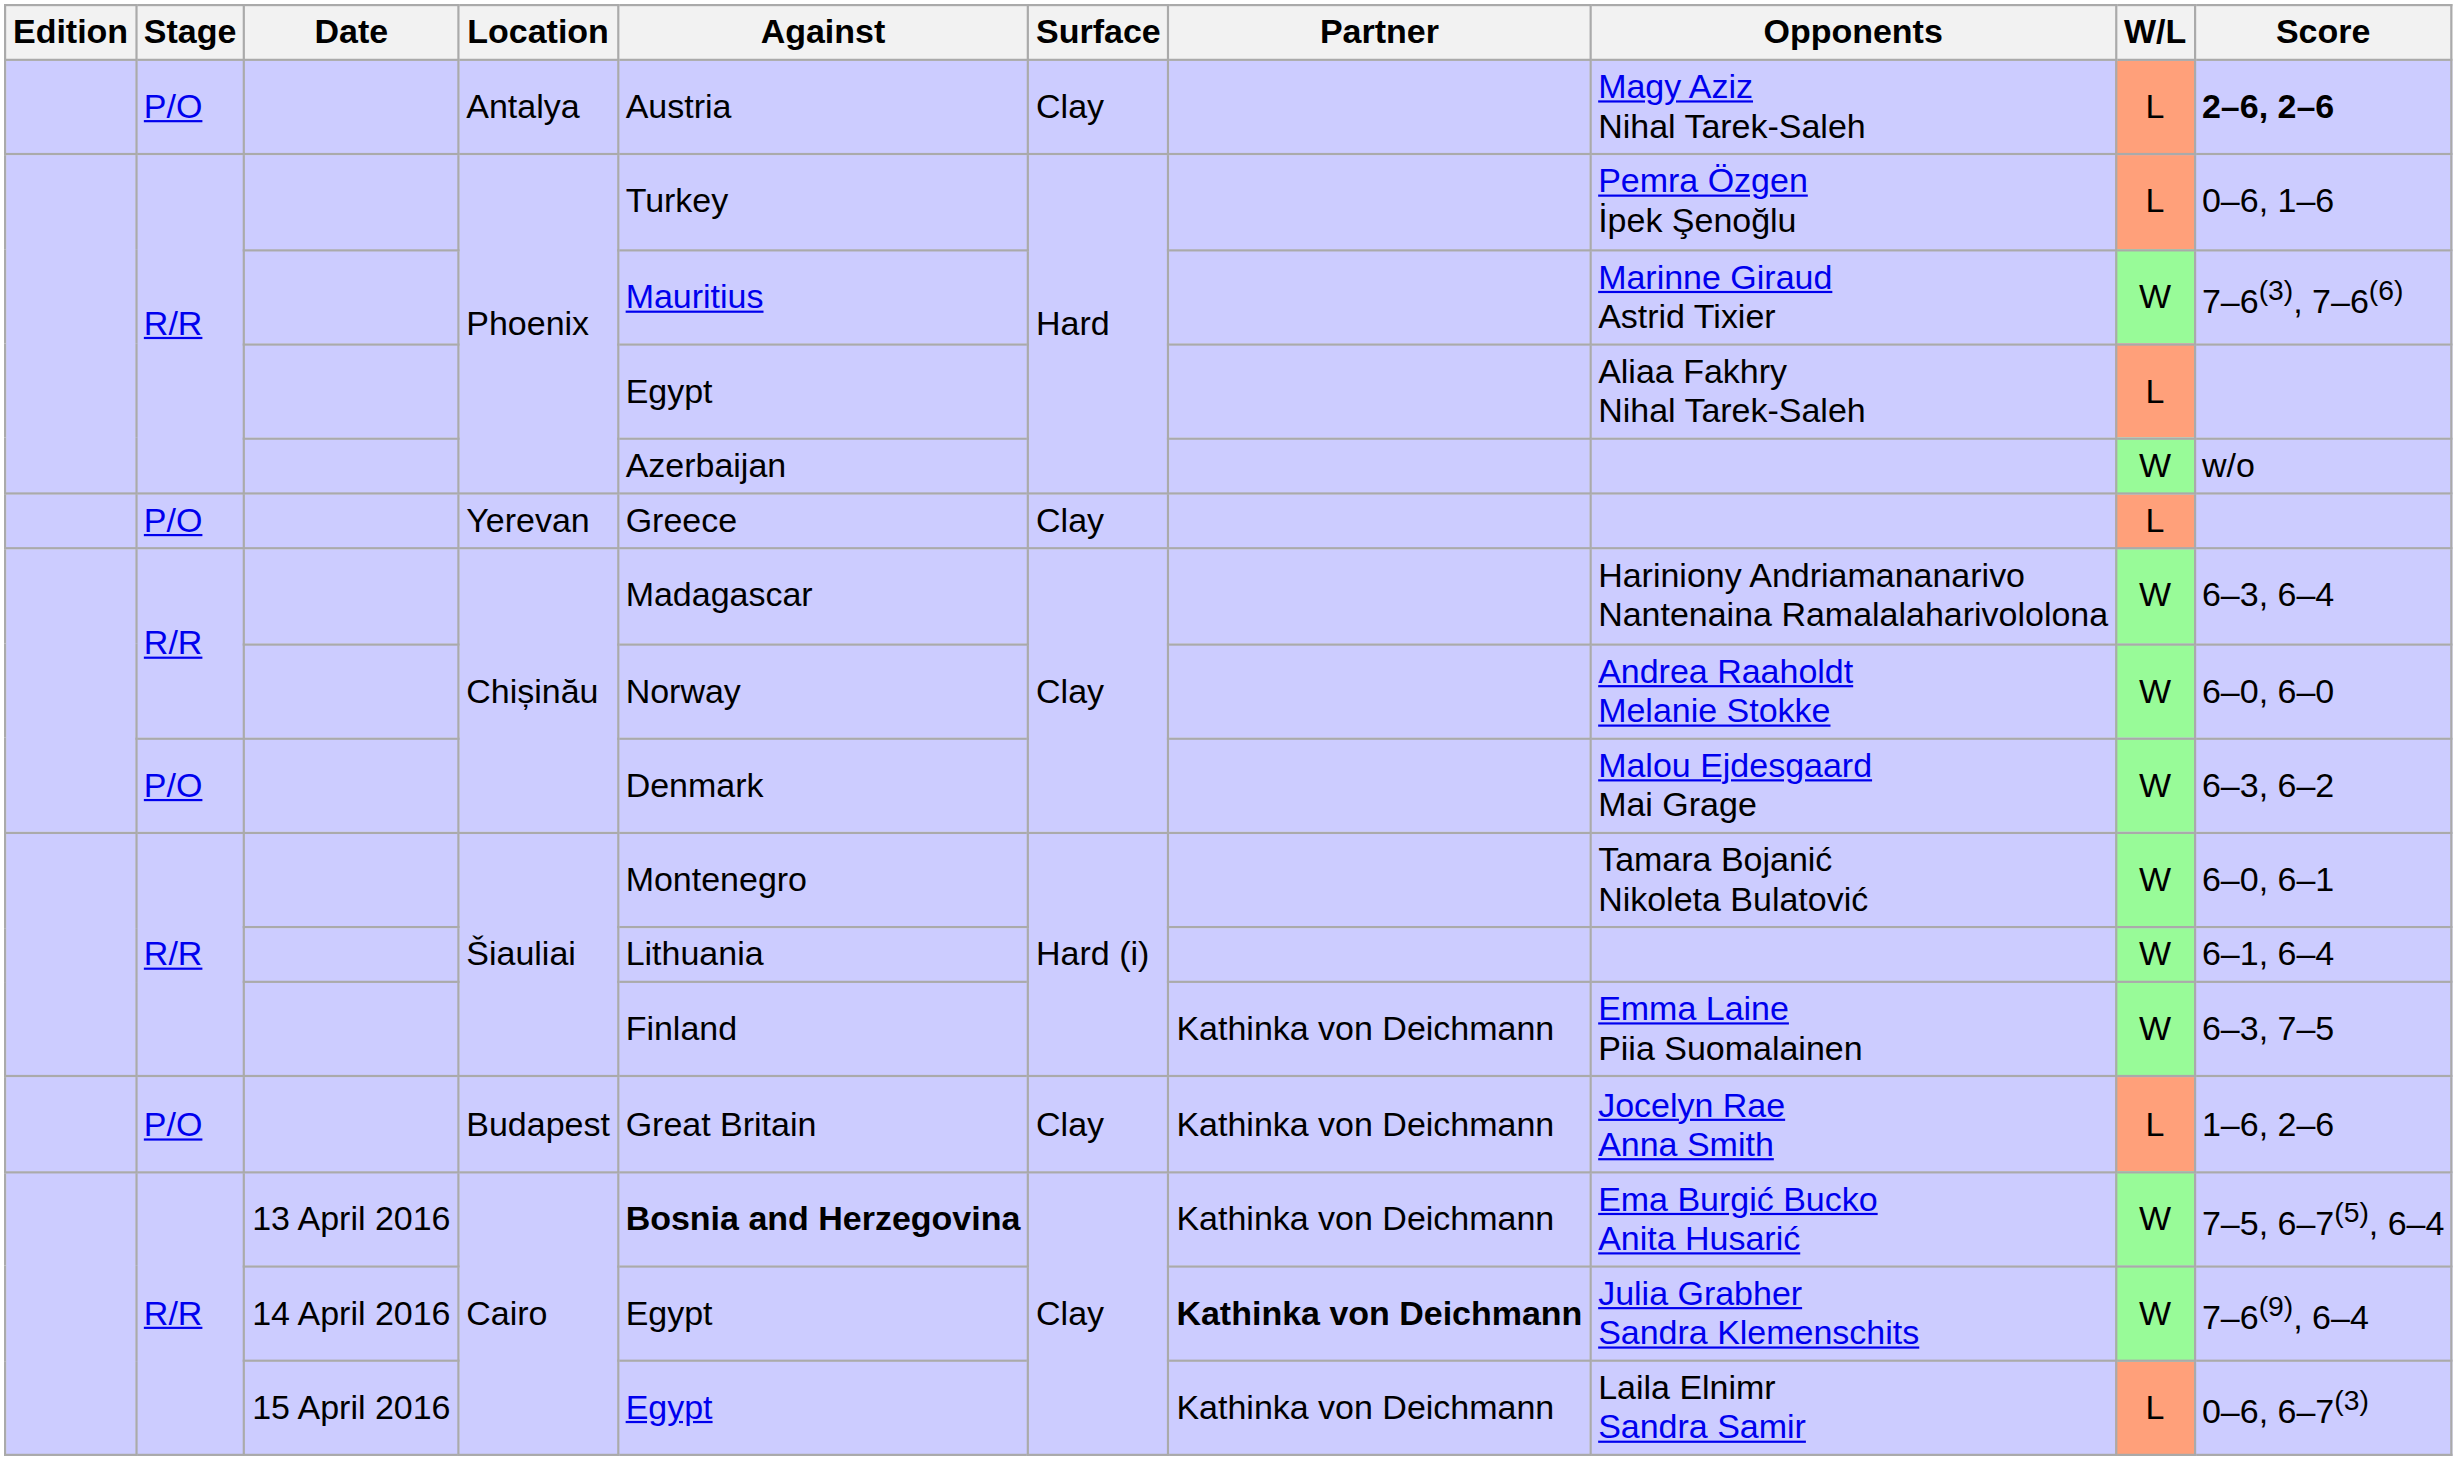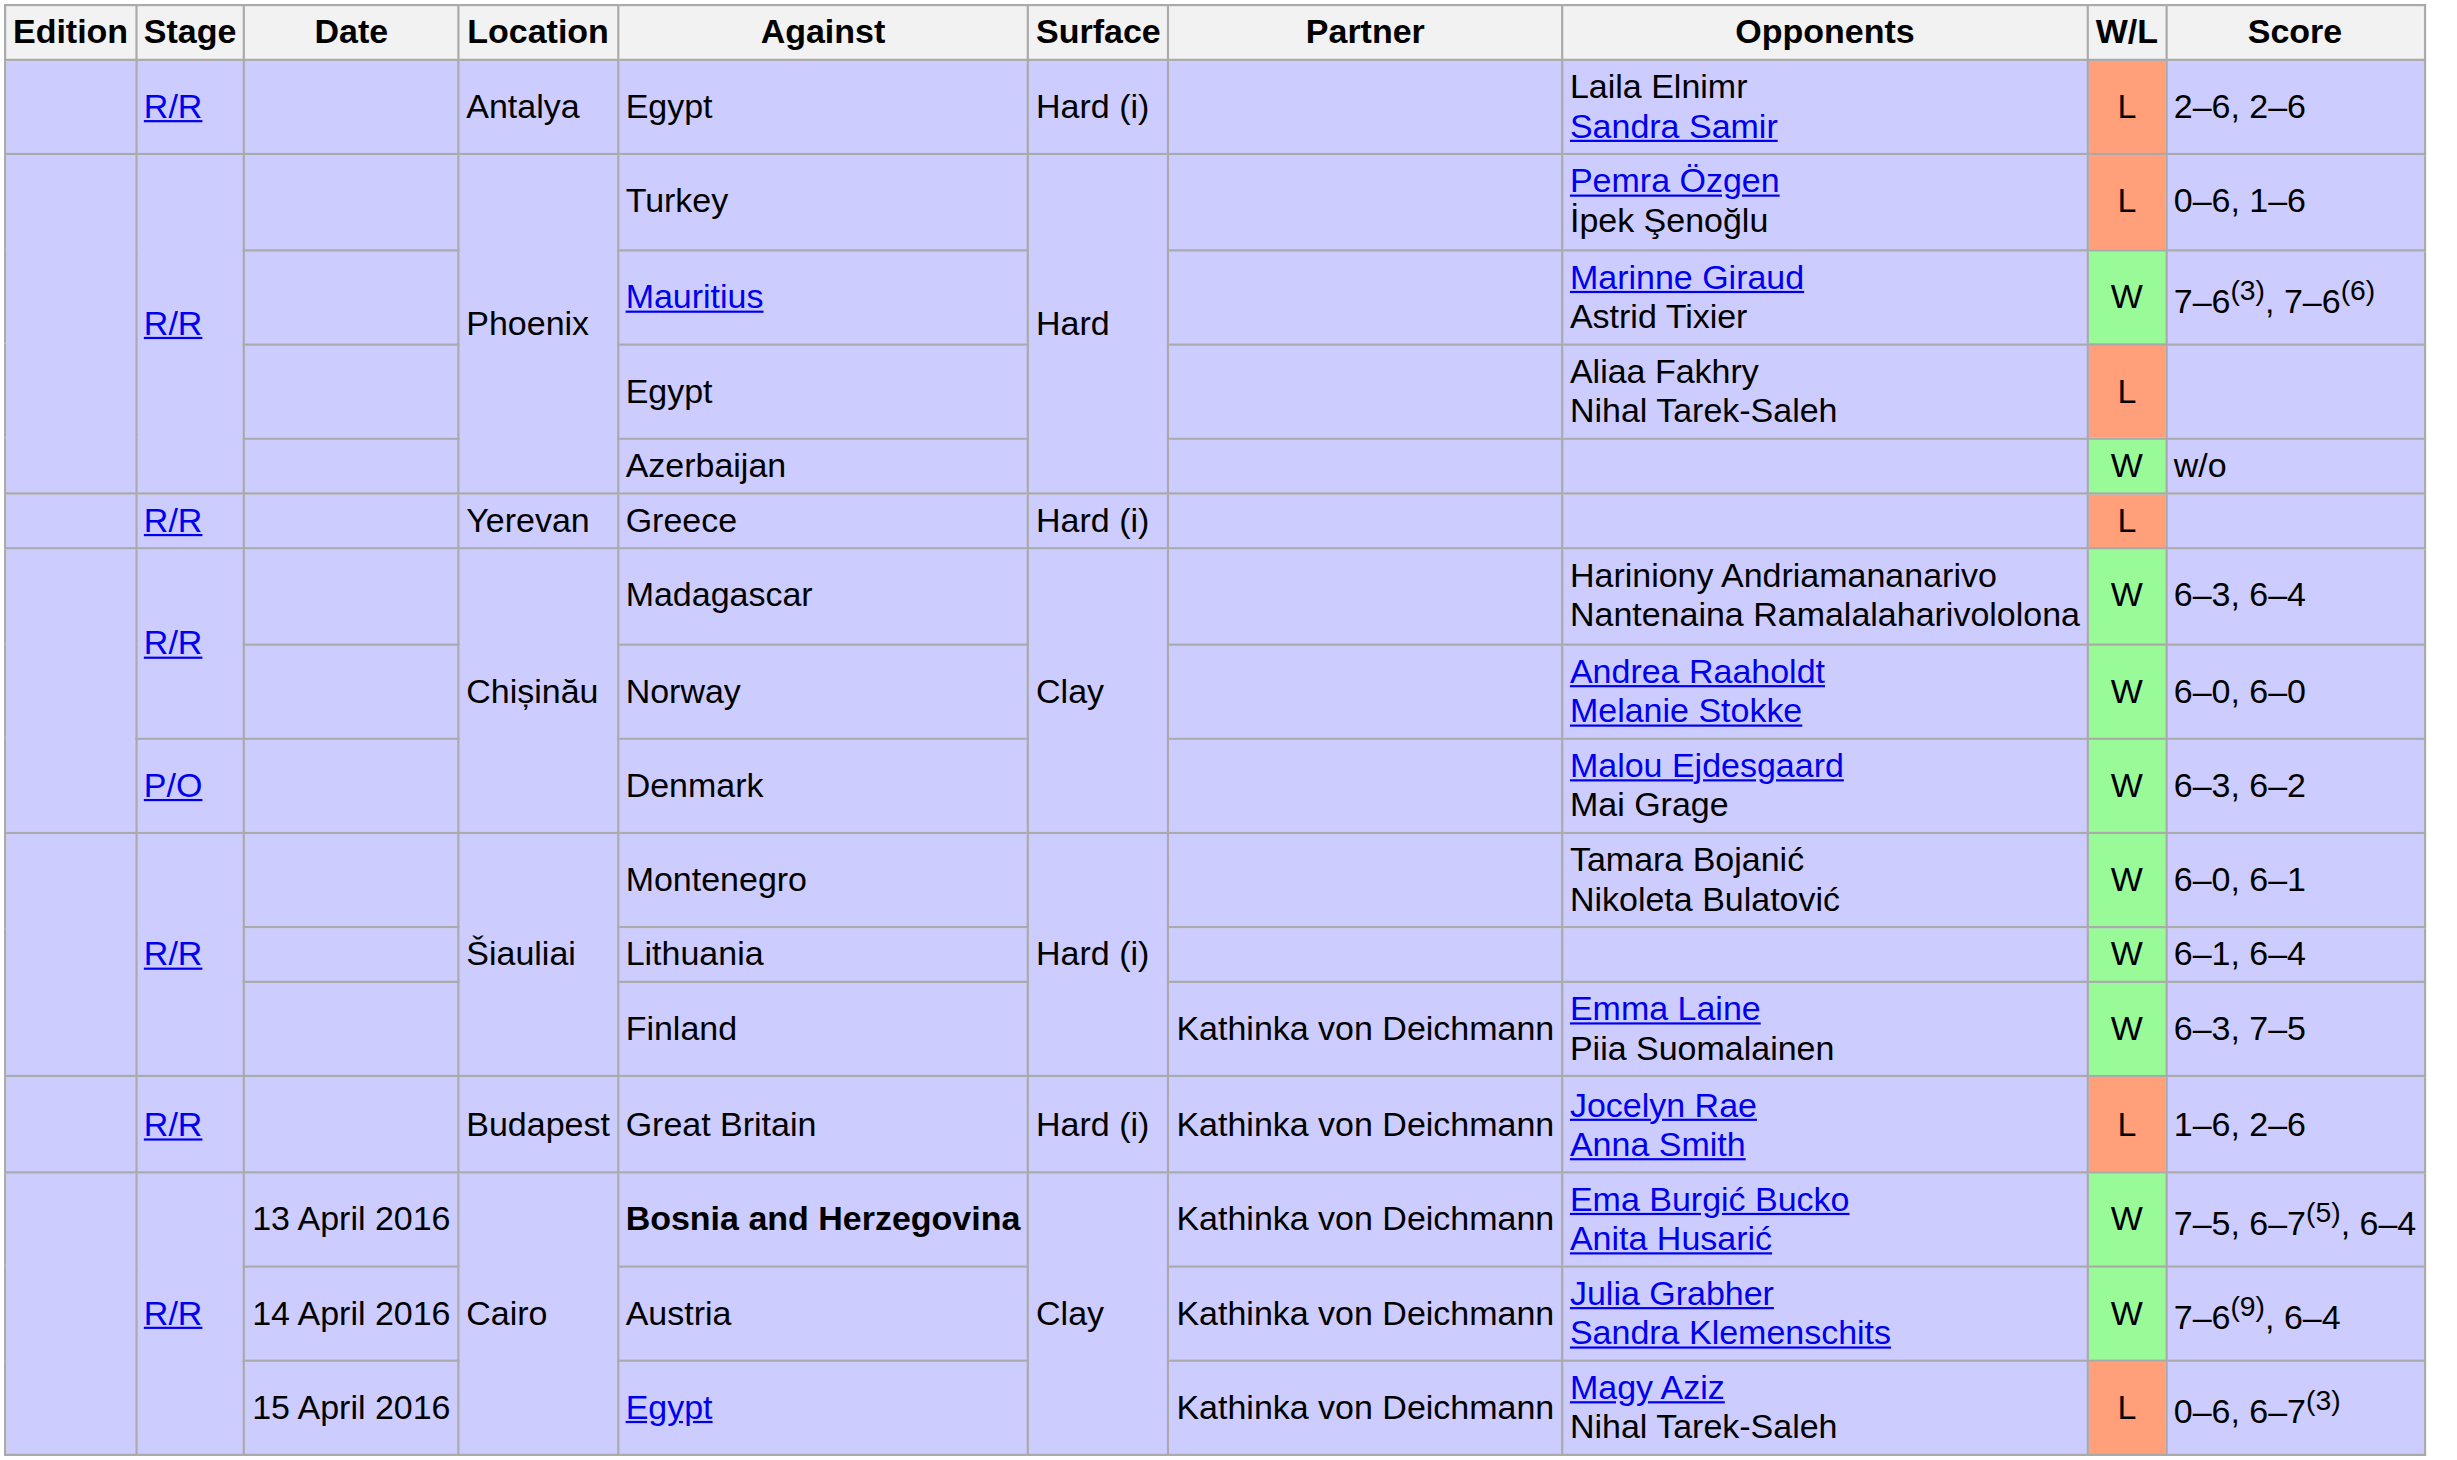 <table class=wikitable style=font-size:97%>
 <tr>
 <th>Edition</th>
 <th>Stage</th>
 <th>Date</th>
 <th>Location</th>
 <th>Against</th>
 <th>Surface</th>
 <th>Partner</th>
 <th>Opponents</th>
 <th>W/L</th>
 <th>Score</th>
 </tr>
 <tr style="background:#ccf;">
 <td rowspan="1"></td>
-<td rowspan="1"><a href='#'>P/O</a></td>
+<td rowspan="1"><a href='#'>R/R</a></td>
 <td></td>
 <td rowspan="1">Antalya</td>
-<td> Austria</td>
-<td rowspan="1">Clay</td>
+<td> Egypt</td>
+<td rowspan="1">Hard (i)</td>
 <td> </td>
-<td> <a href='#'>Magy Aziz</a> <br>  Nihal Tarek-Saleh</td>
+<td> Laila Elnimr <br>  <a href='#'>Sandra Samir</a></td>
 <td style="text-align:center; background:#ffa07a;">L</td>
-<td><strong>2–6, 2–6</strong></td>
+<td>2–6, 2–6</td>
 </tr>
 <tr style="background:#ccf;">
 <td rowspan="4"></td>
 <td rowspan="4"><a href='#'>R/R</a></td>
 <td></td>
 <td rowspan="4">Phoenix</td>
 <td> Turkey</td>
 <td rowspan="4">Hard</td>
 <td> </td>
 <td> <a href='#'>Pemra Özgen</a> <br>  İpek Şenoğlu</td>
 <td style="text-align:center; background:#ffa07a;">L</td>
 <td>0–6, 1–6</td>
 </tr>
 <tr style="background:#ccf;">
 <td></td>
 <td> <a href='#'>Mauritius</a></td>
 <td> </td>
 <td> <a href='#'>Marinne Giraud</a> <br>  Astrid Tixier</td>
 <td style="text-align:center; background:#98fb98;">W</td>
 <td>7–6<sup>(3)</sup>, 7–6<sup>(6)</sup></td>
 </tr>
 <tr style="background:#ccf;">
 <td></td>
 <td> Egypt</td>
 <td> </td>
 <td> Aliaa Fakhry <br>  Nihal Tarek-Saleh</td>
 <td style="text-align:center; background:#ffa07a;">L</td>
 <td></td>
 </tr>
 <tr style="background:#ccf;">
 <td></td>
 <td> Azerbaijan</td>
 <td> </td>
 <td> </td>
 <td style="text-align:center; background:#98fb98;">W</td>
 <td>w/o</td>
 </tr>
 <tr style="background:#ccf;">
 <td rowspan="1"></td>
-<td rowspan="1"><a href='#'>P/O</a></td>
+<td rowspan="1"><a href='#'>R/R</a></td>
 <td></td>
 <td rowspan="1">Yerevan</td>
 <td> Greece</td>
-<td rowspan="1">Clay</td>
+<td rowspan="1">Hard (i)</td>
 <td> </td>
 <td> </td>
 <td style="text-align:center; background:#ffa07a;">L</td>
 <td></td>
 </tr>
 <tr style="background:#ccf;">
 <td rowspan="3"></td>
 <td rowspan="2"><a href='#'>R/R</a></td>
 <td></td>
 <td rowspan="3">Chișinău</td>
 <td> Madagascar</td>
 <td rowspan="3">Clay</td>
 <td> </td>
 <td> Hariniony Andriamananarivo <br>  Nantenaina Ramalalaharivololona</td>
 <td style="text-align:center; background:#98fb98;">W</td>
 <td>6–3, 6–4</td>
 </tr>
 <tr style="background:#ccf;">
 <td></td>
 <td> Norway</td>
 <td> </td>
 <td> <a href='#'>Andrea Raaholdt</a> <br>  <a href='#'>Melanie Stokke</a></td>
 <td style="text-align:center; background:#98fb98;">W</td>
 <td>6–0, 6–0</td>
 </tr>
 <tr style="background:#ccf;">
 <td rowspan="1"><a href='#'>P/O</a></td>
 <td></td>
 <td> Denmark</td>
 <td> </td>
 <td> <a href='#'>Malou Ejdesgaard</a> <br>  Mai Grage</td>
 <td style="text-align:center; background:#98fb98;">W</td>
 <td>6–3, 6–2</td>
 </tr>
 <tr style="background:#ccf;">
 <td rowspan="3"></td>
 <td rowspan="3"><a href='#'>R/R</a></td>
 <td></td>
 <td rowspan="3">Šiauliai</td>
 <td> Montenegro</td>
 <td rowspan="3">Hard (i)</td>
 <td> </td>
 <td> Tamara Bojanić <br>  Nikoleta Bulatović</td>
 <td style="text-align:center; background:#98fb98;">W</td>
 <td>6–0, 6–1</td>
 </tr>
 <tr style="background:#ccf;">
 <td></td>
 <td> Lithuania</td>
 <td> </td>
 <td> </td>
 <td style="text-align:center; background:#98fb98;">W</td>
 <td>6–1, 6–4</td>
 </tr>
 <tr style="background:#ccf;">
 <td></td>
 <td> Finland</td>
 <td> Kathinka von Deichmann</td>
 <td> <a href='#'>Emma Laine</a> <br>  Piia Suomalainen</td>
 <td style="text-align:center; background:#98fb98;">W</td>
 <td>6–3, 7–5</td>
 </tr>
 <tr style="background:#ccf;">
 <td rowspan="1"></td>
-<td rowspan="1"><a href='#'>P/O</a></td>
+<td rowspan="1"><a href='#'>R/R</a></td>
 <td></td>
 <td rowspan="1">Budapest</td>
 <td> Great Britain</td>
-<td rowspan="1">Clay</td>
+<td rowspan="1">Hard (i)</td>
 <td> Kathinka von Deichmann</td>
 <td> <a href='#'>Jocelyn Rae</a> <br>  <a href='#'>Anna Smith</a></td>
 <td style="text-align:center; background:#ffa07a;">L</td>
 <td>1–6, 2–6</td>
 </tr>
 <tr style="background:#ccf;">
 <td rowspan="3"></td>
 <td rowspan="3"><a href='#'>R/R</a></td>
 <td>13 April 2016</td>
 <td rowspan="3">Cairo</td>
 <td><strong> Bosnia and Herzegovina</strong></td>
 <td rowspan="3">Clay</td>
 <td> Kathinka von Deichmann</td>
 <td> <a href='#'>Ema Burgić Bucko</a> <br>  <a href='#'>Anita Husarić</a></td>
 <td style="text-align:center; background:#98fb98;">W</td>
 <td>7–5, 6–7<sup>(5)</sup>, 6–4</td>
 </tr>
 <tr style="background:#ccf;">
 <td>14 April 2016</td>
-<td> Egypt</td>
-<td><strong> Kathinka von Deichmann</strong></td>
+<td> Austria</td>
+<td> Kathinka von Deichmann</td>
 <td> <a href='#'>Julia Grabher</a> <br>  <a href='#'>Sandra Klemenschits</a></td>
 <td style="text-align:center; background:#98fb98;">W</td>
 <td>7–6<sup>(9)</sup>, 6–4</td>
 </tr>
 <tr style="background:#ccf;">
 <td>15 April 2016</td>
 <td> <a href='#'>Egypt</a></td>
 <td> Kathinka von Deichmann</td>
-<td> Laila Elnimr <br>  <a href='#'>Sandra Samir</a></td>
+<td> <a href='#'>Magy Aziz</a> <br>  Nihal Tarek-Saleh</td>
 <td style="text-align:center; background:#ffa07a;">L</td>
 <td>0–6, 6–7<sup>(3)</sup></td>
 </tr>
 </table>
